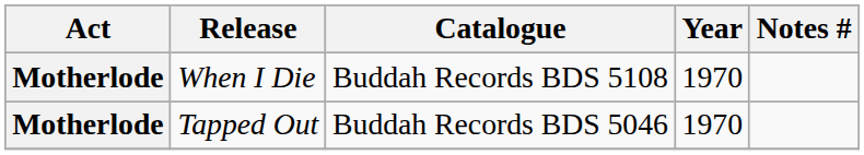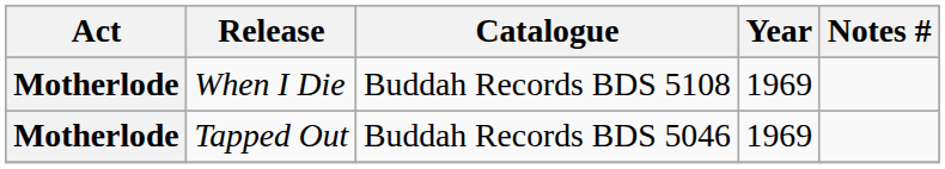 <table class="wikitable plainrowheaders sortable">
 <tr>
 <th scope="col" class="unsortable">Act</th>
 <th scope="col">Release</th>
 <th scope="col">Catalogue</th>
 <th scope="col">Year</th>
 <th scope="col" class="unsortable">Notes #</th>
 </tr>
 <tr>
 <th scope="row">Motherlode</th>
 <td><em>When I Die</em></td>
 <td>Buddah Records BDS 5108</td>
-<td>1970</td>
+<td>1969</td>
 <td></td>
 </tr>
 <tr>
 <th scope="row">Motherlode</th>
 <td><em>Tapped Out</em></td>
 <td>Buddah Records BDS 5046</td>
-<td>1970</td>
+<td>1969</td>
 <td></td>
 </tr>
 <tr>
 </tr>
 </table>
